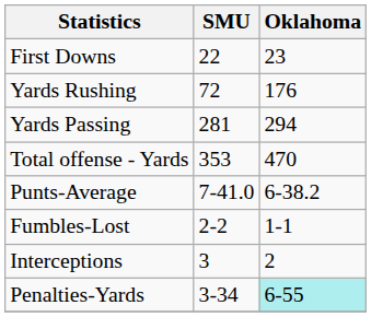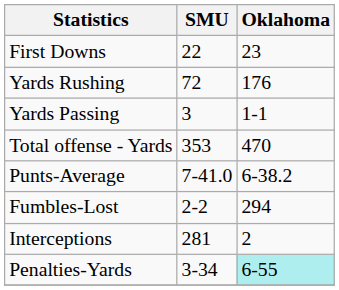 <table class="wikitable">
 <tr>
 <th>Statistics</th>
 <th>SMU</th>
 <th>Oklahoma</th>
 </tr>
 <tr>
 <td>First Downs</td>
 <td>22</td>
 <td>23</td>
 </tr>
 <tr>
 <td>Yards Rushing</td>
 <td>72</td>
 <td>176</td>
 </tr>
 <tr>
 <td>Yards Passing</td>
-<td>281</td>
-<td>294</td>
+<td>3</td>
+<td>1-1</td>
 </tr>
 <tr>
 <td>Total offense - Yards</td>
 <td>353</td>
 <td>470</td>
 </tr>
 <tr>
 <td>Punts-Average</td>
 <td>7-41.0</td>
 <td>6-38.2</td>
 </tr>
 <tr>
 <td>Fumbles-Lost</td>
 <td>2-2</td>
-<td>1-1</td>
+<td>294</td>
 </tr>
 <tr>
 <td>Interceptions</td>
-<td>3</td>
+<td>281</td>
 <td>2</td>
 </tr>
 <tr>
 <td>Penalties-Yards</td>
 <td>3-34</td>
 <td style="background: paleturquoise;">6-55</td>
 </tr>
 <tr>
 </tr>
 </table>
